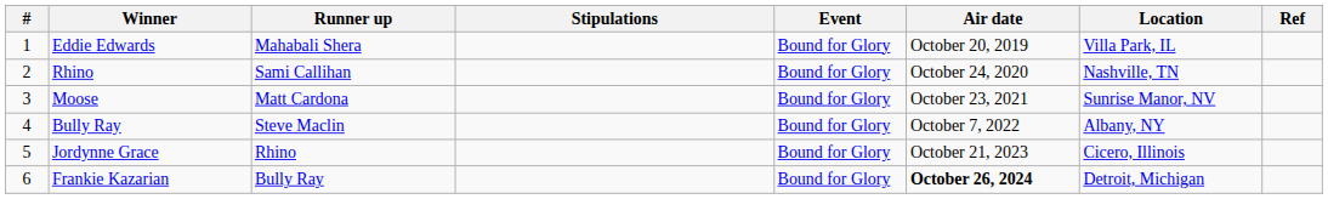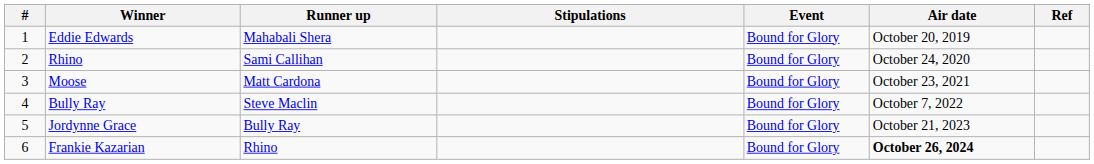 <table class="wikitable sortable">
 <tr>
 <th width="1%">#</th>
 <th width="5%">Winner</th>
 <th width="5%">Runner up</th>
 <th width="8%">Stipulations</th>
 <th width="3%">Event</th>
 <th width="4%">Air date</th>
-<th width="4%">Location</th>
 <th width="1%">Ref</th>
 </tr>
 <tr>
 <td align=center>1</td>
 <td><a href='#'>Eddie Edwards</a></td>
 <td><a href='#'>Mahabali Shera</a></td>
 <td></td>
 <td><a href='#'>Bound for Glory</a></td>
 <td>October 20, 2019</td>
-<td><a href='#'>Villa Park, IL</a></td>
 <td></td>
 </tr>
 <tr>
 <td align=center>2</td>
 <td><a href='#'>Rhino</a></td>
 <td><a href='#'>Sami Callihan</a></td>
 <td></td>
 <td><a href='#'>Bound for Glory</a></td>
 <td>October 24, 2020</td>
-<td><a href='#'>Nashville, TN</a></td>
 <td></td>
 </tr>
 <tr>
 <td align=center>3</td>
 <td><a href='#'>Moose</a></td>
 <td><a href='#'>Matt Cardona</a></td>
 <td></td>
 <td><a href='#'>Bound for Glory</a></td>
 <td>October 23, 2021</td>
-<td><a href='#'>Sunrise Manor, NV</a></td>
 <td></td>
 </tr>
 <tr>
 <td align=center>4</td>
 <td><a href='#'>Bully Ray</a></td>
 <td><a href='#'>Steve Maclin</a></td>
 <td></td>
 <td><a href='#'>Bound for Glory</a></td>
 <td>October 7, 2022</td>
-<td><a href='#'>Albany, NY</a></td>
 <td></td>
 </tr>
 <tr>
 <td align=center>5</td>
 <td><a href='#'>Jordynne Grace</a></td>
-<td><a href='#'>Rhino</a></td>
+<td><a href='#'>Bully Ray</a></td>
 <td></td>
 <td><a href='#'>Bound for Glory</a></td>
 <td>October 21, 2023</td>
-<td><a href='#'>Cicero, Illinois</a></td>
 <td></td>
 </tr>
 <tr>
 <td align=center>6</td>
 <td><a href='#'>Frankie Kazarian</a></td>
-<td><a href='#'>Bully Ray</a></td>
+<td><a href='#'>Rhino</a></td>
 <td></td>
 <td><a href='#'>Bound for Glory</a></td>
 <td><strong>October 26, 2024</strong></td>
-<td><a href='#'>Detroit, Michigan</a></td>
 <td></td>
 </tr>
 </table>
